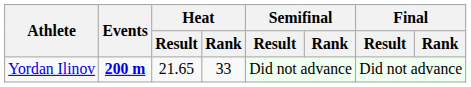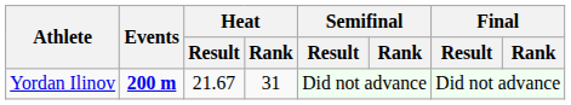 <table class=wikitable style="text-align:center; font-size:90%">
 <tr>
 <th rowspan="2">Athlete</th>
 <th rowspan="2">Events</th>
 <th colspan="2">Heat</th>
 <th colspan="2">Semifinal</th>
 <th colspan="2">Final</th>
 </tr>
 <tr>
 <th>Result</th>
 <th>Rank</th>
 <th>Result</th>
 <th>Rank</th>
 <th>Result</th>
 <th>Rank</th>
 </tr>
 <tr>
 <td><a href='#'>Yordan Ilinov</a></td>
 <td><strong><a href='#'>200 m</a></strong></td>
-<td>21.65</td>
-<td>33</td>
+<td>21.67</td>
+<td>31</td>
 <td colspan=2 bgcolor=honeydew>Did not advance</td>
 <td colspan=2 bgcolor=honeydew>Did not advance</td>
 </tr>
 </table>
